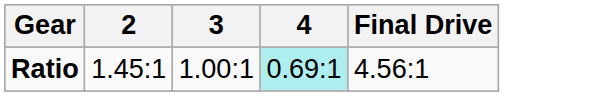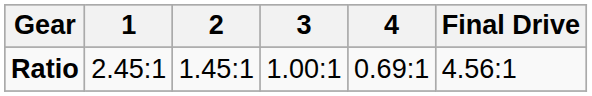 <table class=wikitable>
 <tr>
 <th>Gear</th>
+<th>1</th>
 <th>2</th>
 <th>3</th>
 <th>4</th>
 <th>Final Drive</th>
 </tr>
 <tr>
 <td><strong>Ratio</strong></td>
+<td>2.45:1</td>
 <td>1.45:1</td>
 <td>1.00:1</td>
-<td style="background: paleturquoise;">0.69:1</td>
+<td>0.69:1</td>
 <td>4.56:1</td>
 </tr>
 </table>
